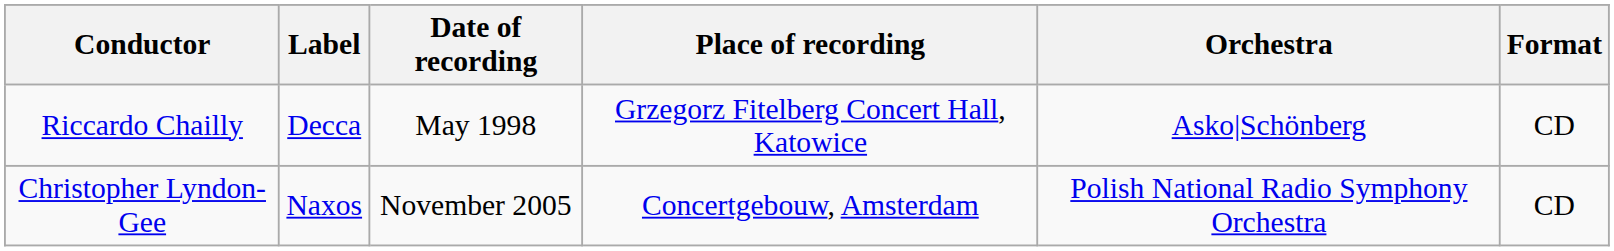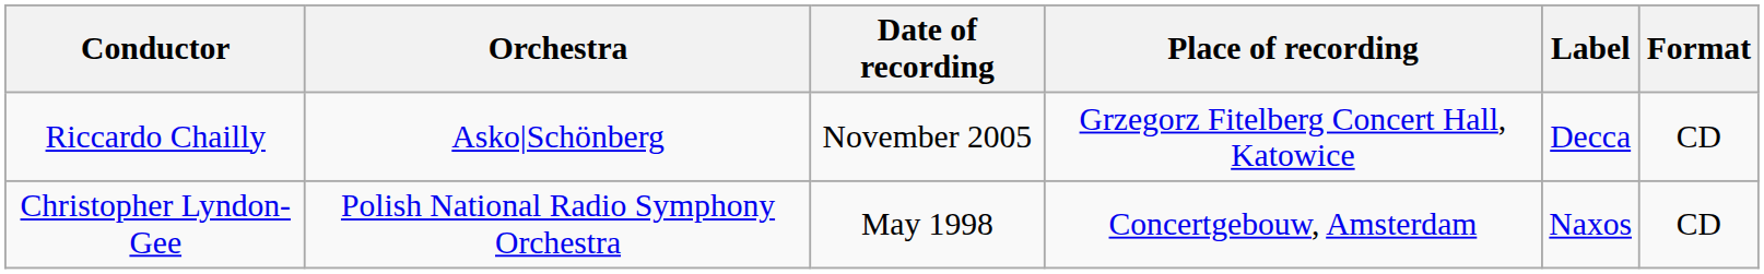 <table class="wikitable">
 <tr>
 <th align="center">Conductor</th>
-<th align="center">Label</th>
+<th align="center">Orchestra</th>
 <th align="center">Date of recording</th>
 <th align="center">Place of recording</th>
-<th align="center">Orchestra</th>
+<th align="center">Label</th>
 <th align="center">Format</th>
 </tr>
 <tr>
 <td align="center"><a href='#'>Riccardo Chailly</a></td>
+<td align="center"><a href='#'>Asko|Schönberg</a></td>
+<td align="center">November 2005</td>
+<td align="center"><a href='#'>Grzegorz Fitelberg Concert Hall</a>, <a href='#'>Katowice</a></td>
 <td align="center"><a href='#'>Decca</a></td>
-<td align="center">May 1998</td>
-<td align="center"><a href='#'>Grzegorz Fitelberg Concert Hall</a>, <a href='#'>Katowice</a></td>
-<td align="center"><a href='#'>Asko|Schönberg</a></td>
 <td align="center">CD</td>
 </tr>
 <tr>
 <td align="center"><a href='#'>Christopher Lyndon-Gee</a></td>
+<td align="center"><a href='#'>Polish National Radio Symphony Orchestra</a></td>
+<td align="center">May 1998</td>
+<td align="center"><a href='#'>Concertgebouw</a>, <a href='#'>Amsterdam</a></td>
 <td align="center"><a href='#'>Naxos</a></td>
-<td align="center">November 2005</td>
-<td align="center"><a href='#'>Concertgebouw</a>, <a href='#'>Amsterdam</a></td>
-<td align="center"><a href='#'>Polish National Radio Symphony Orchestra</a></td>
 <td align="center">CD</td>
 </tr>
 </table>
